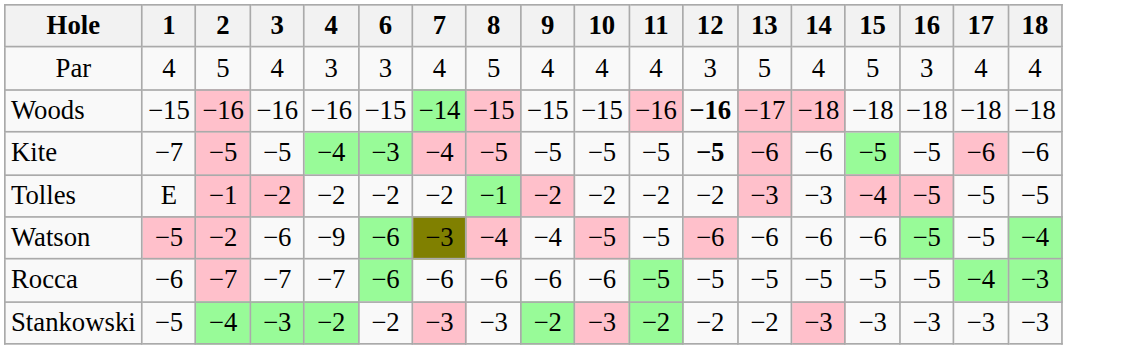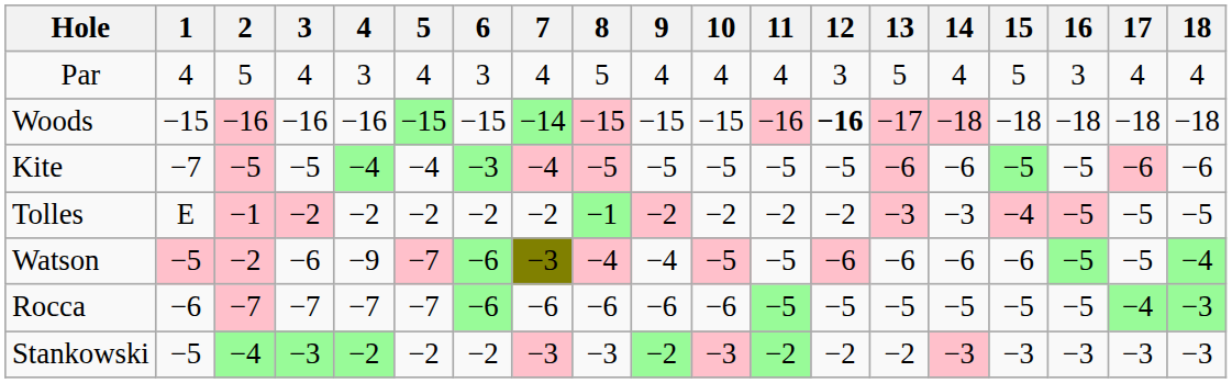 <table class="wikitable" style="text-align:center">
 <tr>
 <th>Hole</th>
 <th>1</th>
 <th>2</th>
 <th>3</th>
 <th>4</th>
+<th>5</th>
 <th>6</th>
 <th>7</th>
 <th>8</th>
 <th>9</th>
 <th>10</th>
 <th>11</th>
 <th>12</th>
 <th>13</th>
 <th>14</th>
 <th>15</th>
 <th>16</th>
 <th>17</th>
 <th>18</th>
 </tr>
 <tr>
 <td>Par</td>
 <td>4</td>
 <td>5</td>
 <td>4</td>
 <td>3</td>
+<td>4</td>
 <td>3</td>
 <td>4</td>
 <td>5</td>
 <td>4</td>
 <td>4</td>
 <td>4</td>
 <td>3</td>
 <td>5</td>
 <td>4</td>
 <td>5</td>
 <td>3</td>
 <td>4</td>
 <td>4</td>
 </tr>
 <tr>
 <td align=left> Woods</td>
 <td>−15</td>
 <td style="background: Pink;">−16</td>
 <td>−16</td>
 <td>−16</td>
+<td style="background: PaleGreen;">−15</td>
 <td>−15</td>
 <td style="background: PaleGreen;">−14</td>
 <td style="background: Pink;">−15</td>
 <td>−15</td>
 <td>−15</td>
 <td style="background: Pink;">−16</td>
 <td><strong>−16</strong></td>
 <td style="background: Pink;">−17</td>
 <td style="background: Pink;">−18</td>
 <td>−18</td>
 <td>−18</td>
 <td>−18</td>
 <td>−18</td>
 </tr>
 <tr>
 <td align=left> Kite</td>
 <td>−7</td>
 <td style="background: Pink;">−5</td>
 <td>−5</td>
 <td style="background: PaleGreen;">−4</td>
+<td>−4</td>
 <td style="background: PaleGreen;">−3</td>
 <td style="background: Pink;">−4</td>
 <td style="background: Pink;">−5</td>
 <td>−5</td>
 <td>−5</td>
 <td>−5</td>
-<td><strong>−5</strong></td>
+<td>−5</td>
 <td style="background: Pink;">−6</td>
 <td>−6</td>
 <td style="background: PaleGreen;">−5</td>
 <td>−5</td>
 <td style="background: Pink;">−6</td>
 <td>−6</td>
 </tr>
 <tr>
 <td align=left> Tolles</td>
 <td>E</td>
 <td style="background: Pink;">−1</td>
 <td style="background: Pink;">−2</td>
+<td>−2</td>
 <td>−2</td>
 <td>−2</td>
 <td>−2</td>
 <td style="background: PaleGreen;">−1</td>
 <td style="background: Pink;">−2</td>
 <td>−2</td>
 <td>−2</td>
 <td>−2</td>
 <td style="background: Pink;">−3</td>
 <td>−3</td>
 <td style="background: Pink;">−4</td>
 <td style="background: Pink;">−5</td>
 <td>−5</td>
 <td>−5</td>
 </tr>
 <tr>
 <td align=left> Watson</td>
 <td style="background: Pink;">−5</td>
 <td style="background: Pink;">−2</td>
 <td>−6</td>
 <td>−9</td>
+<td style="background: Pink;">−7</td>
 <td style="background: PaleGreen;">−6</td>
 <td style="background: Olive;">−3</td>
 <td style="background: Pink;">−4</td>
 <td>−4</td>
 <td style="background: Pink;">−5</td>
 <td>−5</td>
 <td style="background: Pink;">−6</td>
 <td>−6</td>
 <td>−6</td>
 <td>−6</td>
 <td style="background: PaleGreen;">−5</td>
 <td>−5</td>
 <td style="background: PaleGreen;">−4</td>
 </tr>
 <tr>
 <td align=left> Rocca</td>
 <td>−6</td>
 <td style="background: Pink;">−7</td>
+<td>−7</td>
 <td>−7</td>
 <td>−7</td>
 <td style="background: PaleGreen;">−6</td>
 <td>−6</td>
 <td>−6</td>
 <td>−6</td>
 <td>−6</td>
 <td style="background: PaleGreen;">−5</td>
 <td>−5</td>
 <td>−5</td>
 <td>−5</td>
 <td>−5</td>
 <td>−5</td>
 <td style="background: PaleGreen;">−4</td>
 <td style="background: PaleGreen;">−3</td>
 </tr>
 <tr>
 <td align=left> Stankowski</td>
 <td>−5</td>
 <td style="background: PaleGreen;">−4</td>
 <td style="background: PaleGreen;">−3</td>
 <td style="background: PaleGreen;">−2</td>
 <td>−2</td>
+<td>−2</td>
 <td style="background: Pink;">−3</td>
 <td>−3</td>
 <td style="background: PaleGreen;">−2</td>
 <td style="background: Pink;">−3</td>
 <td style="background: PaleGreen;">−2</td>
 <td>−2</td>
 <td>−2</td>
 <td style="background: Pink;">−3</td>
 <td>−3</td>
 <td>−3</td>
 <td>−3</td>
 <td>−3</td>
 </tr>
 </table>
